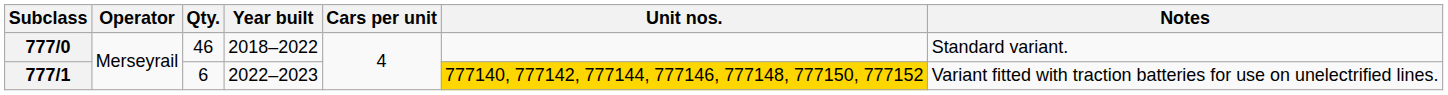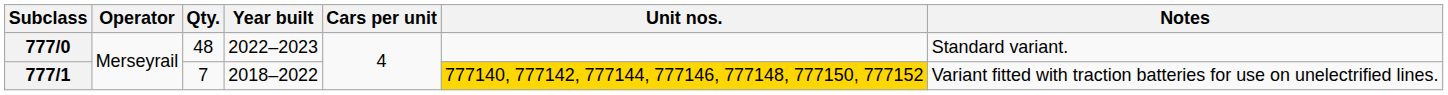 <table class="wikitable">
 <tr>
 <th>Subclass</th>
 <th>Operator</th>
 <th>Qty.</th>
 <th>Year built</th>
 <th>Cars per unit</th>
 <th>Unit nos.</th>
 <th>Notes</th>
 </tr>
 <tr>
 <th>777/0</th>
 <td rowspan=2>Merseyrail</td>
-<td align=center>46</td>
-<td align=center>2018–2022</td>
+<td align=center>48</td>
+<td align=center>2022–2023</td>
 <td rowspan=2 align=center>4</td>
 <td></td>
 <td>Standard variant.</td>
 </tr>
 <tr>
 <th>777/1</th>
-<td align=center>6</td>
-<td align=center>2022–2023</td>
+<td align=center>7</td>
+<td align=center>2018–2022</td>
 <td style="background: gold;">777140, 777142, 777144, 777146, 777148, 777150, 777152</td>
 <td>Variant fitted with traction batteries for use on unelectrified lines.</td>
 </tr>
 </table>
